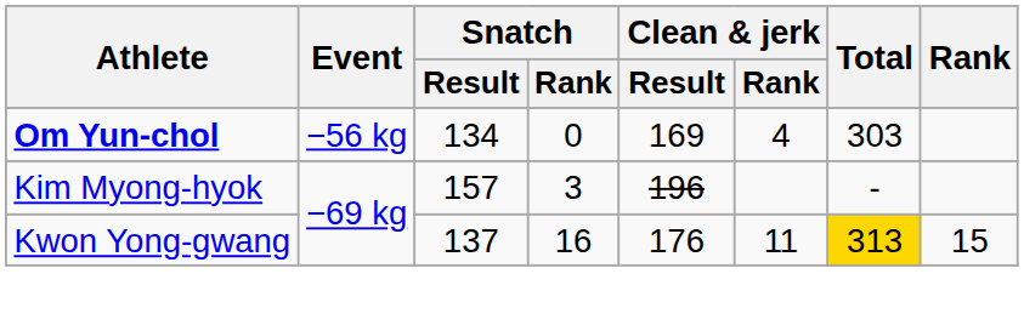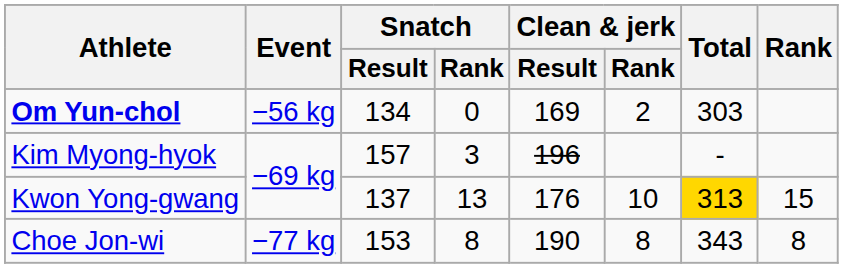 <table class="wikitable" style="font-size:90%">
 <tr>
 <th rowspan="2">Athlete</th>
 <th rowspan="2">Event</th>
 <th colspan="2">Snatch</th>
 <th colspan="2">Clean & jerk</th>
 <th rowspan="2">Total</th>
 <th rowspan="2">Rank</th>
 </tr>
 <tr style="font-size:95%">
 <th>Result</th>
 <th>Rank</th>
 <th>Result</th>
 <th>Rank</th>
 </tr>
 <tr align=center>
 <td align=left><strong><a href='#'>Om Yun-chol</a></strong></td>
 <td align=left><a href='#'>−56 kg</a></td>
 <td>134</td>
 <td>0</td>
 <td>169</td>
-<td>4</td>
+<td>2</td>
 <td>303</td>
 <td></td>
 </tr>
 <tr align=center>
 <td align=left><a href='#'>Kim Myong-hyok</a></td>
 <td align=left rowspan=2><a href='#'>−69 kg</a></td>
 <td>157</td>
 <td>3</td>
 <td><s>196</s></td>
 <td></td>
 <td>-</td>
 <td></td>
 </tr>
 <tr align=center>
 <td align=left><a href='#'>Kwon Yong-gwang</a></td>
 <td>137</td>
-<td>16</td>
+<td>13</td>
 <td>176</td>
-<td>11</td>
+<td>10</td>
 <td style="background: gold;">313</td>
 <td>15</td>
 </tr>
+<tr align=center>
+<td align=left><a href='#'>Choe Jon-wi</a></td>
+<td align=left><a href='#'>−77 kg</a></td>
+<td>153</td>
+<td>8</td>
+<td>190</td>
+<td>8</td>
+<td>343</td>
+<td>8</td>
+</tr>
 </table>
